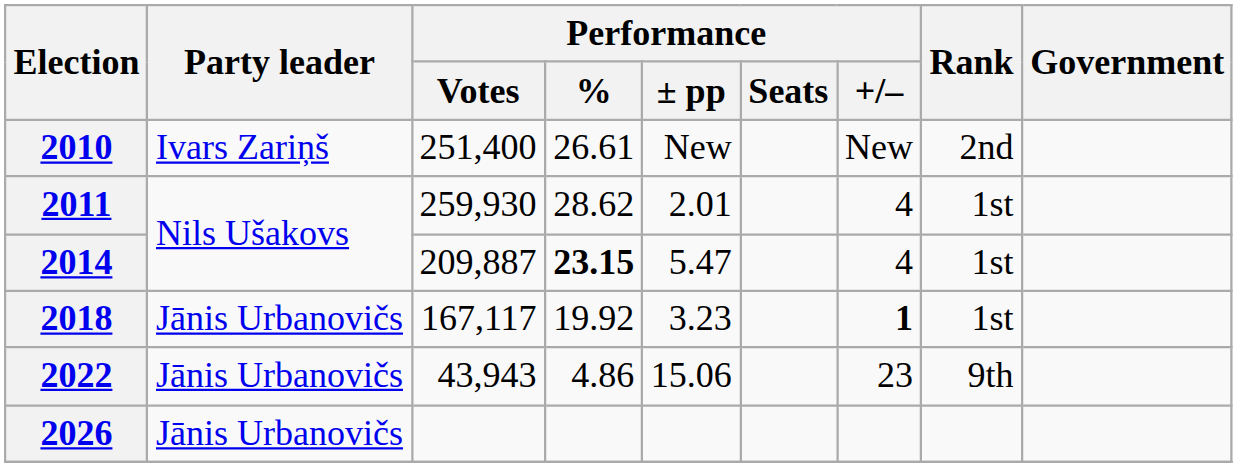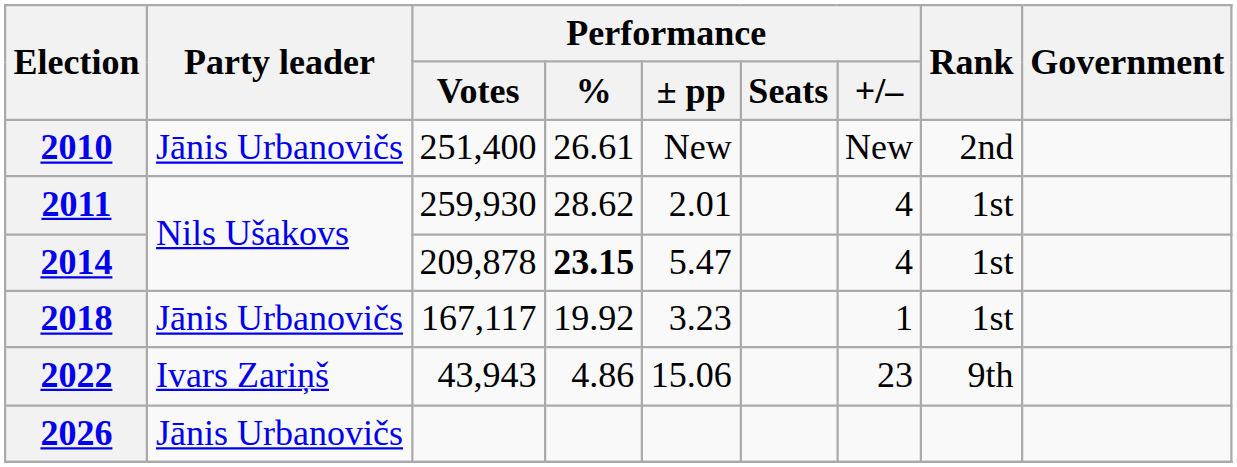 <table class=wikitable style=text-align:right>
 <tr>
 <th rowspan=2>Election</th>
 <th rowspan=2>Party leader</th>
 <th colspan=5>Performance</th>
 <th rowspan=2>Rank</th>
 <th rowspan=2>Government</th>
 </tr>
 <tr>
 <th>Votes</th>
 <th>%</th>
 <th>± pp</th>
 <th>Seats</th>
 <th>+/–</th>
 </tr>
 <tr>
 <th><a href='#'>2010</a></th>
-<td align=left><a href='#'>Ivars Zariņš</a></td>
+<td align=left><a href='#'>Jānis Urbanovičs</a></td>
 <td>251,400</td>
 <td>26.61</td>
 <td>New</td>
 <td></td>
 <td>New</td>
 <td>2nd</td>
 <td></td>
 </tr>
 <tr>
 <th><a href='#'>2011</a></th>
 <td align=left rowspan=2><a href='#'>Nils Ušakovs</a></td>
 <td>259,930</td>
 <td>28.62</td>
 <td> 2.01</td>
 <td></td>
 <td> 4</td>
 <td> 1st</td>
 <td></td>
 </tr>
 <tr>
 <th><a href='#'>2014</a></th>
-<td>209,887</td>
+<td>209,878</td>
 <td><strong>23.15</strong></td>
 <td> 5.47</td>
 <td></td>
 <td> 4</td>
 <td> 1st</td>
 <td></td>
 </tr>
 <tr>
 <th><a href='#'>2018</a></th>
 <td align=left><a href='#'>Jānis Urbanovičs</a></td>
 <td>167,117</td>
 <td>19.92</td>
 <td> 3.23</td>
 <td></td>
-<td><strong> 1</strong></td>
+<td> 1</td>
 <td> 1st</td>
 <td></td>
 </tr>
 <tr>
 <th><a href='#'>2022</a></th>
-<td align=left><a href='#'>Jānis Urbanovičs</a></td>
+<td align=left><a href='#'>Ivars Zariņš</a></td>
 <td>43,943</td>
 <td>4.86</td>
 <td> 15.06</td>
 <td></td>
 <td> 23</td>
 <td> 9th</td>
 <td></td>
 </tr>
 <tr>
 <th><a href='#'>2026</a></th>
 <td align=left><a href='#'>Jānis Urbanovičs</a></td>
 <td></td>
 <td></td>
 <td></td>
 <td></td>
 <td></td>
 <td></td>
 <td></td>
 </tr>
 <tr>
 </tr>
 </table>
